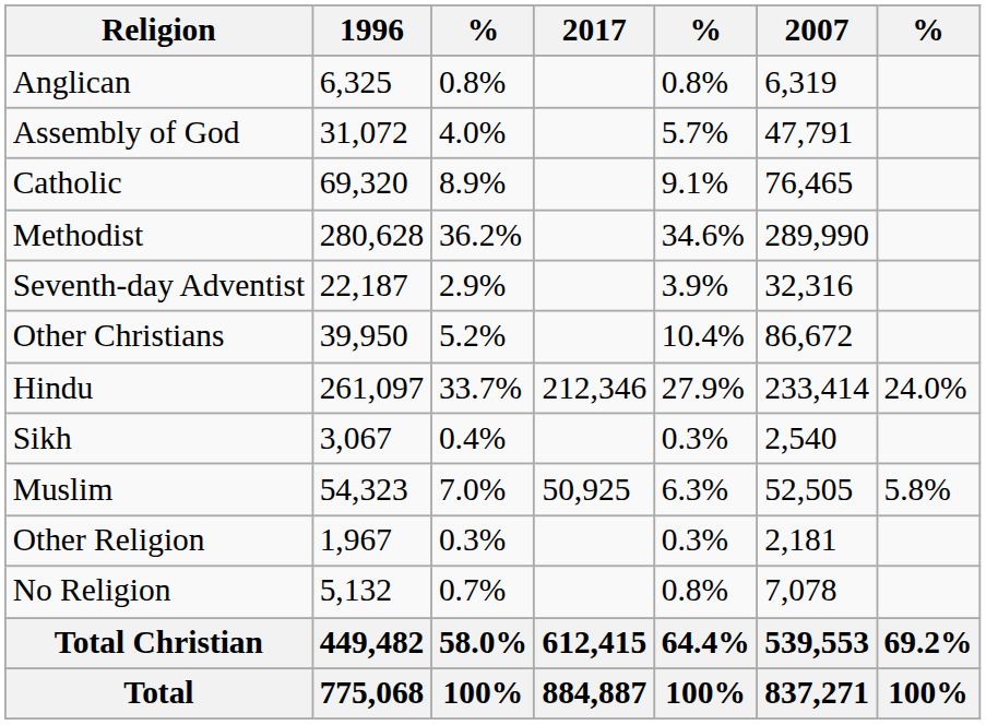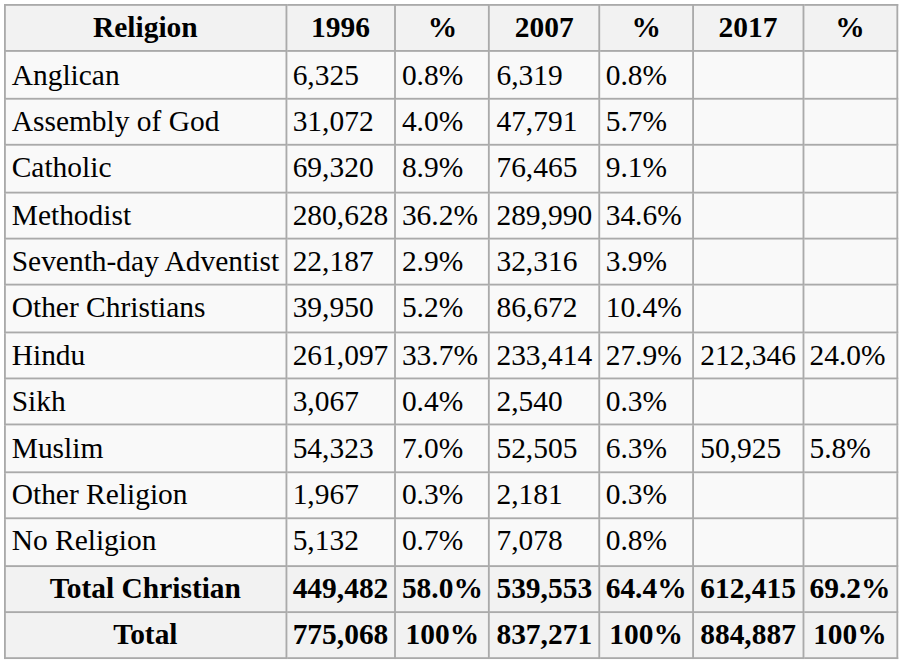 <table class="wikitable sortable">
 <tr>
 <th class="unsortable">Religion</th>
 <th>1996</th>
 <th>%</th>
+<th>2007</th>
+<th>%</th>
 <th>2017</th>
-<th>%</th>
-<th>2007</th>
 <th>%</th>
 </tr>
 <tr>
 <td>Anglican</td>
 <td>6,325</td>
 <td>0.8%</td>
+<td>6,319</td>
+<td>0.8%</td>
 <td></td>
-<td>0.8%</td>
-<td>6,319</td>
 <td></td>
 </tr>
 <tr>
 <td>Assembly of God</td>
 <td>31,072</td>
 <td>4.0%</td>
+<td>47,791</td>
+<td>5.7%</td>
 <td></td>
-<td>5.7%</td>
-<td>47,791</td>
 <td></td>
 </tr>
 <tr>
 <td>Catholic</td>
 <td>69,320</td>
 <td>8.9%</td>
+<td>76,465</td>
+<td>9.1%</td>
 <td></td>
-<td>9.1%</td>
-<td>76,465</td>
 <td></td>
 </tr>
 <tr>
 <td>Methodist</td>
 <td>280,628</td>
 <td>36.2%</td>
+<td>289,990</td>
+<td>34.6%</td>
 <td></td>
-<td>34.6%</td>
-<td>289,990</td>
 <td></td>
 </tr>
 <tr>
 <td>Seventh-day Adventist</td>
 <td>22,187</td>
 <td>2.9%</td>
+<td>32,316</td>
+<td>3.9%</td>
 <td></td>
-<td>3.9%</td>
-<td>32,316</td>
 <td></td>
 </tr>
 <tr>
 <td>Other Christians</td>
 <td>39,950</td>
 <td>5.2%</td>
+<td>86,672</td>
+<td>10.4%</td>
 <td></td>
-<td>10.4%</td>
-<td>86,672</td>
 <td></td>
 </tr>
 <tr>
 <td>Hindu</td>
 <td>261,097</td>
 <td>33.7%</td>
+<td>233,414</td>
+<td>27.9%</td>
 <td>212,346</td>
-<td>27.9%</td>
-<td>233,414</td>
 <td>24.0%</td>
 </tr>
 <tr>
 <td>Sikh</td>
 <td>3,067</td>
 <td>0.4%</td>
+<td>2,540</td>
+<td>0.3%</td>
 <td></td>
-<td>0.3%</td>
-<td>2,540</td>
 <td></td>
 </tr>
 <tr>
 <td>Muslim</td>
 <td>54,323</td>
 <td>7.0%</td>
+<td>52,505</td>
+<td>6.3%</td>
 <td>50,925</td>
-<td>6.3%</td>
-<td>52,505</td>
 <td>5.8%</td>
 </tr>
 <tr>
 <td>Other Religion</td>
 <td>1,967</td>
 <td>0.3%</td>
+<td>2,181</td>
+<td>0.3%</td>
 <td></td>
-<td>0.3%</td>
-<td>2,181</td>
 <td></td>
 </tr>
 <tr>
 <td>No Religion</td>
 <td>5,132</td>
 <td>0.7%</td>
+<td>7,078</td>
+<td>0.8%</td>
 <td></td>
-<td>0.8%</td>
-<td>7,078</td>
 <td></td>
 </tr>
 <tr>
 <th>Total Christian</th>
 <th>449,482</th>
 <th>58.0%</th>
+<th>539,553</th>
+<th>64.4%</th>
 <th>612,415</th>
-<th>64.4%</th>
-<th>539,553</th>
 <th>69.2%</th>
 </tr>
 <tr>
 <th>Total</th>
 <th>775,068</th>
 <th>100%</th>
+<th>837,271</th>
+<th>100%</th>
 <th>884,887</th>
-<th>100%</th>
-<th>837,271</th>
 <th>100%</th>
 </tr>
 </table>
